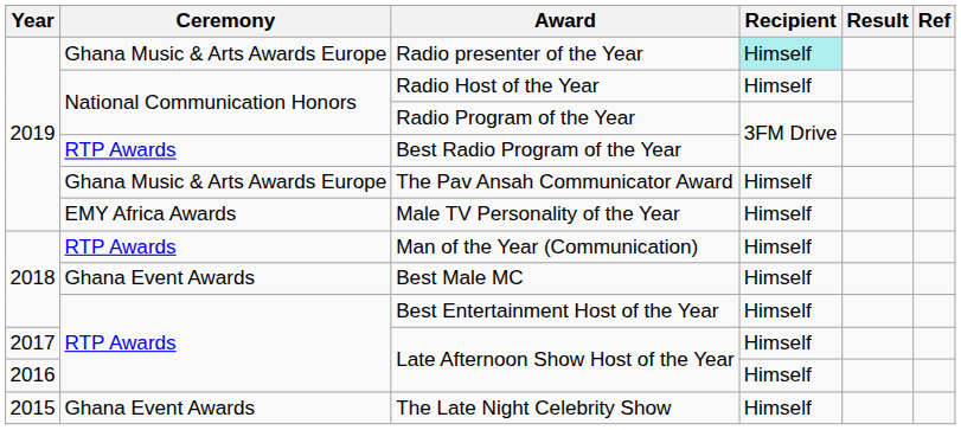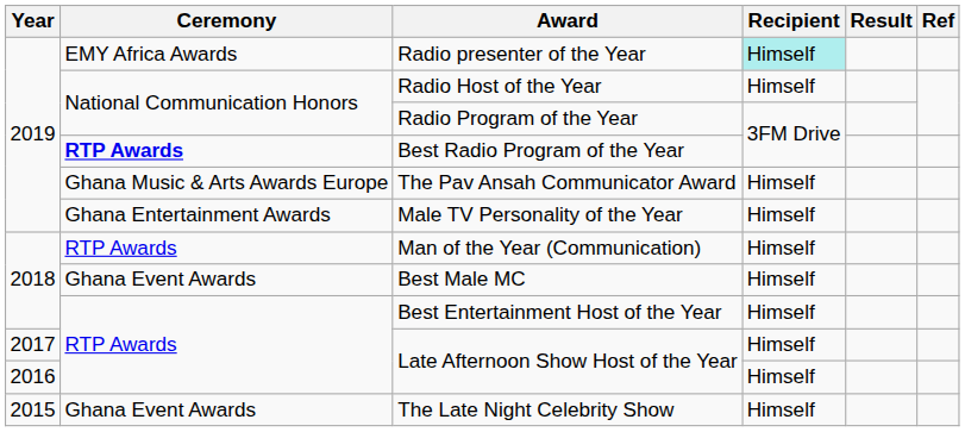 <table class="wikitable">
 <tr>
 <th>Year</th>
 <th>Ceremony</th>
 <th>Award</th>
 <th>Recipient</th>
 <th>Result</th>
 <th>Ref</th>
 </tr>
 <tr>
 <td rowspan="6">2019</td>
-<td>Ghana Music & Arts Awards Europe</td>
+<td>EMY Africa Awards</td>
 <td>Radio presenter of the Year</td>
 <td style="background: paleturquoise;">Himself</td>
 <td></td>
 <td></td>
 </tr>
 <tr>
 <td rowspan="2">National Communication Honors</td>
 <td>Radio Host of the Year</td>
 <td>Himself</td>
 <td></td>
 <td rowspan="2"></td>
 </tr>
 <tr>
 <td>Radio Program of the Year</td>
 <td rowspan="2">3FM Drive</td>
 <td></td>
 </tr>
 <tr>
-<td><a href='#'>RTP Awards</a></td>
+<td><strong><a href='#'>RTP Awards</a></strong></td>
 <td>Best Radio Program of the Year</td>
 <td></td>
 <td></td>
 </tr>
 <tr>
 <td>Ghana Music & Arts Awards Europe</td>
 <td>The Pav Ansah Communicator Award</td>
 <td>Himself</td>
 <td></td>
 <td></td>
 </tr>
 <tr>
-<td>EMY Africa Awards</td>
+<td>Ghana Entertainment Awards</td>
 <td>Male TV Personality of the Year</td>
 <td>Himself</td>
 <td></td>
 <td></td>
 </tr>
 <tr>
 <td rowspan="3">2018</td>
 <td><a href='#'>RTP Awards</a></td>
 <td>Man of the Year (Communication)</td>
 <td>Himself</td>
 <td></td>
 <td></td>
 </tr>
 <tr>
 <td>Ghana Event Awards</td>
 <td>Best Male MC</td>
 <td>Himself</td>
 <td></td>
 <td></td>
 </tr>
 <tr>
 <td rowspan="3"><a href='#'>RTP Awards</a></td>
 <td>Best Entertainment Host of the Year</td>
 <td>Himself</td>
 <td></td>
 <td></td>
 </tr>
 <tr>
 <td>2017</td>
 <td rowspan="2">Late Afternoon Show Host of the Year</td>
 <td>Himself</td>
 <td></td>
 <td></td>
 </tr>
 <tr>
 <td>2016</td>
 <td>Himself</td>
 <td></td>
 <td></td>
 </tr>
 <tr>
 <td>2015</td>
 <td>Ghana Event Awards</td>
 <td>The Late Night Celebrity Show</td>
 <td>Himself</td>
 <td></td>
 <td></td>
 </tr>
 </table>
